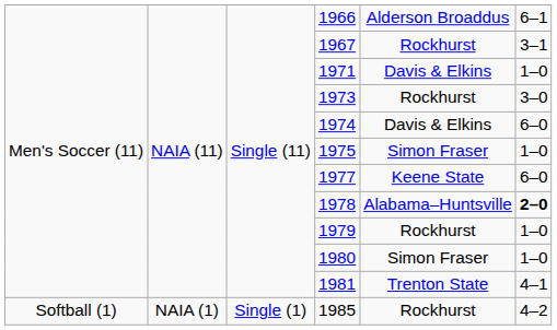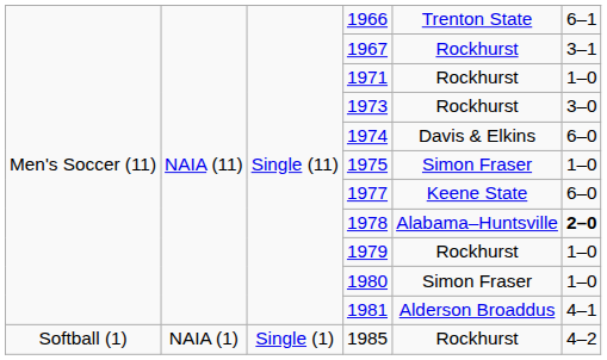 <table class="wikitable">
 <tr>
 </tr>
 <tr align="center">
 <td rowspan="11">Men's Soccer (11)</td>
 <td rowspan="11"><a href='#'>NAIA</a> (11)</td>
 <td rowspan="11"><a href='#'>Single</a> (11)</td>
 <td><a href='#'>1966</a></td>
-<td><a href='#'>Alderson Broaddus</a></td>
+<td><a href='#'>Trenton State</a></td>
 <td>6–1</td>
 </tr>
 <tr align="center">
 <td><a href='#'>1967</a></td>
 <td><a href='#'>Rockhurst</a></td>
 <td>3–1</td>
 </tr>
 <tr align="center">
 <td><a href='#'>1971</a></td>
-<td><a href='#'>Davis & Elkins</a></td>
+<td>Rockhurst</td>
 <td>1–0</td>
 </tr>
 <tr align="center">
 <td><a href='#'>1973</a></td>
 <td>Rockhurst</td>
 <td>3–0</td>
 </tr>
 <tr align="center">
 <td><a href='#'>1974</a></td>
 <td>Davis & Elkins</td>
 <td>6–0</td>
 </tr>
 <tr align="center">
 <td><a href='#'>1975</a></td>
 <td><a href='#'>Simon Fraser</a></td>
 <td>1–0</td>
 </tr>
 <tr align="center">
 <td><a href='#'>1977</a></td>
 <td><a href='#'>Keene State</a></td>
 <td>6–0</td>
 </tr>
 <tr align="center">
 <td><a href='#'>1978</a></td>
 <td><a href='#'>Alabama–Huntsville</a></td>
 <td><strong>2–0</strong></td>
 </tr>
 <tr align="center">
 <td><a href='#'>1979</a></td>
 <td>Rockhurst</td>
 <td>1–0</td>
 </tr>
 <tr align="center">
 <td><a href='#'>1980</a></td>
 <td>Simon Fraser</td>
 <td>1–0</td>
 </tr>
 <tr align="center">
 <td><a href='#'>1981</a></td>
-<td><a href='#'>Trenton State</a></td>
+<td><a href='#'>Alderson Broaddus</a></td>
 <td>4–1</td>
 </tr>
 <tr align="center">
 <td rowspan="1">Softball (1)</td>
 <td rowspan="1">NAIA (1)</td>
 <td rowspan="11"><a href='#'>Single</a> (1)</td>
 <td>1985</td>
 <td>Rockhurst</td>
 <td>4–2</td>
 </tr>
 </table>
